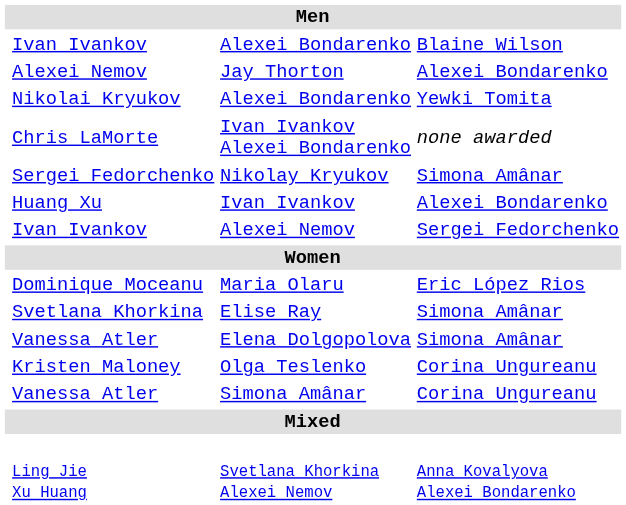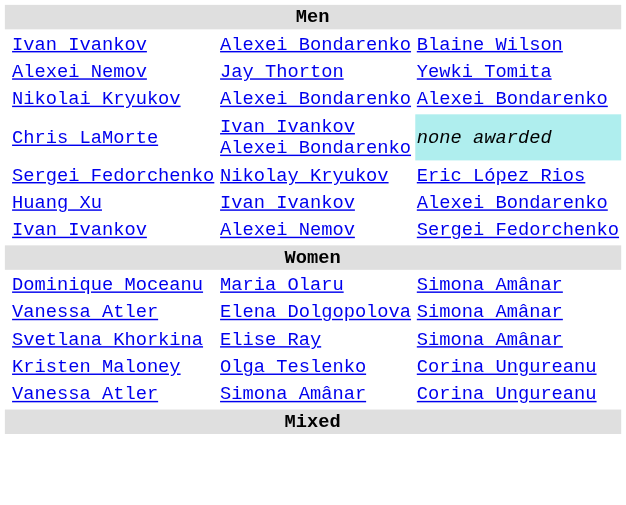 <table>
 <tr style="background:#dfdfdf;">
 <td colspan="4" style="text-align:center;"><strong>Men</strong></td>
 </tr>
 <tr>
 <th scope=row style="text-align:left"><br></th>
 <td> <a href='#'>Ivan Ivankov</a></td>
 <td> <a href='#'>Alexei Bondarenko</a></td>
 <td> <a href='#'>Blaine Wilson</a></td>
 </tr>
 <tr>
 <th scope=row style="text-align:left"><br></th>
 <td> <a href='#'>Alexei Nemov</a></td>
 <td> <a href='#'>Jay Thorton</a></td>
-<td> <a href='#'>Alexei Bondarenko</a></td>
+<td> <a href='#'>Yewki Tomita</a></td>
 </tr>
 <tr>
 <th scope=row style="text-align:left"><br></th>
 <td> <a href='#'>Nikolai Kryukov</a></td>
 <td> <a href='#'>Alexei Bondarenko</a></td>
-<td> <a href='#'>Yewki Tomita</a></td>
+<td> <a href='#'>Alexei Bondarenko</a></td>
 </tr>
 <tr>
 <th scope=row style="text-align:left"><br></th>
 <td> <a href='#'>Chris LaMorte</a></td>
 <td> <a href='#'>Ivan Ivankov</a><br> <a href='#'>Alexei Bondarenko</a></td>
-<td><em>none awarded</em></td>
+<td style="background: paleturquoise;"><em>none awarded</em></td>
 </tr>
 <tr>
 <th scope=row style="text-align:left"><br></th>
 <td> <a href='#'>Sergei Fedorchenko</a></td>
 <td> <a href='#'>Nikolay Kryukov</a></td>
-<td> <a href='#'>Simona Amânar</a></td>
+<td> <a href='#'>Eric López Rios</a></td>
 </tr>
 <tr>
 <th scope=row style="text-align:left"><br></th>
 <td> <a href='#'>Huang Xu</a></td>
 <td> <a href='#'>Ivan Ivankov</a></td>
 <td> <a href='#'>Alexei Bondarenko</a></td>
 </tr>
 <tr>
 <th scope=row style="text-align:left"><br></th>
 <td> <a href='#'>Ivan Ivankov</a></td>
 <td> <a href='#'>Alexei Nemov</a></td>
 <td> <a href='#'>Sergei Fedorchenko</a></td>
 </tr>
 <tr style="background:#dfdfdf;">
 <td colspan="4" style="text-align:center;"><strong>Women</strong></td>
 </tr>
 <tr>
 <th scope=row style="text-align:left"><br></th>
 <td> <a href='#'>Dominique Moceanu</a></td>
 <td> <a href='#'>Maria Olaru</a></td>
-<td> <a href='#'>Eric López Rios</a></td>
-</tr>
-<tr>
-<th scope=row style="text-align:left"><br></th>
-<td> <a href='#'>Svetlana Khorkina</a></td>
-<td> <a href='#'>Elise Ray</a></td>
 <td> <a href='#'>Simona Amânar</a></td>
 </tr>
 <tr>
 <th scope=row style="text-align:left"><br></th>
 <td> <a href='#'>Vanessa Atler</a></td>
 <td> <a href='#'>Elena Dolgopolova</a></td>
+<td> <a href='#'>Simona Amânar</a></td>
+</tr>
+<tr>
+<th scope=row style="text-align:left"><br></th>
+<td> <a href='#'>Svetlana Khorkina</a></td>
+<td> <a href='#'>Elise Ray</a></td>
 <td> <a href='#'>Simona Amânar</a></td>
 </tr>
 <tr>
 <th scope=row style="text-align:left"><br></th>
 <td> <a href='#'>Kristen Maloney</a></td>
 <td> <a href='#'>Olga Teslenko</a></td>
 <td> <a href='#'>Corina Ungureanu</a></td>
 </tr>
 <tr>
 <th scope=row style="text-align:left"><br></th>
 <td> <a href='#'>Vanessa Atler</a></td>
 <td> <a href='#'>Simona Amânar</a></td>
 <td> <a href='#'>Corina Ungureanu</a></td>
 </tr>
 <tr style="background:#dfdfdf;">
 <td colspan="4" style="text-align:center;"><strong>Mixed</strong></td>
 </tr>
-<tr>
-<th scope=row style="text-align:left"><br></th>
-<td><br><small><a href='#'>Ling Jie</a><br><a href='#'>Xu Huang</a></small></td>
-<td><br><small><a href='#'>Svetlana Khorkina</a><br><a href='#'>Alexei Nemov</a></small></td>
-<td><br><small><a href='#'>Anna Kovalyova</a><br><a href='#'>Alexei Bondarenko</a></small></td>
-</tr>
 </table>
